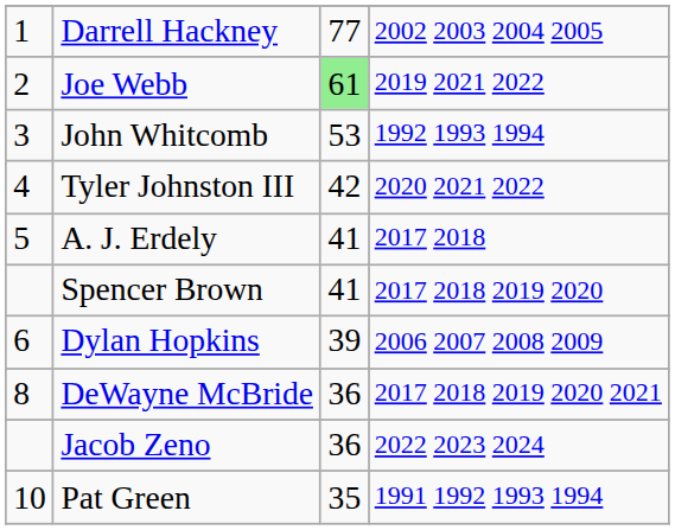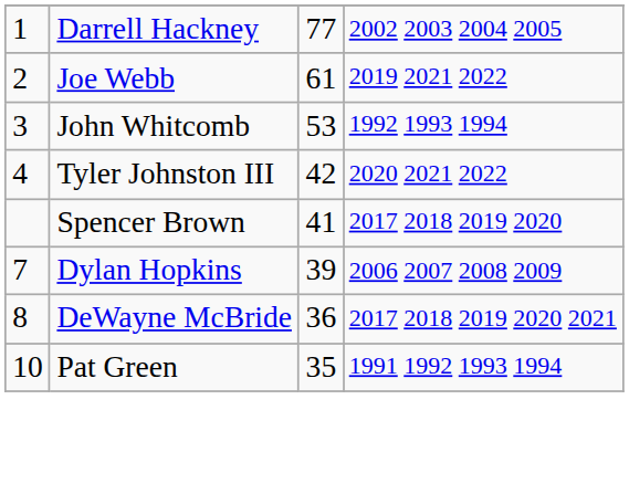 <table class="wikitable">
 <tr>
 </tr>
 <tr>
 <td>1</td>
 <td><a href='#'>Darrell Hackney</a></td>
 <td><abbr>77</abbr></td>
 <td style="font-size:80%;"><a href='#'>2002</a> <a href='#'>2003</a> <a href='#'>2004</a> <a href='#'>2005</a></td>
 </tr>
 <tr>
 <td>2</td>
 <td><a href='#'>Joe Webb</a></td>
-<td style="background: lightgreen;"><abbr>61</abbr></td>
+<td><abbr>61</abbr></td>
 <td style="font-size:80%;"><a href='#'>2019</a> <a href='#'>2021</a> <a href='#'>2022</a></td>
 </tr>
 <tr>
 <td>3</td>
 <td>John Whitcomb</td>
 <td><abbr>53</abbr></td>
 <td style="font-size:80%;"><a href='#'>1992</a> <a href='#'>1993</a> <a href='#'>1994</a></td>
 </tr>
 <tr>
 <td>4</td>
 <td>Tyler Johnston III</td>
 <td><abbr>42</abbr></td>
 <td style="font-size:80%;"><a href='#'>2020</a> <a href='#'>2021</a> <a href='#'>2022</a></td>
 </tr>
 <tr>
-<td>5</td>
-<td>A. J. Erdely</td>
-<td><abbr>41</abbr></td>
-<td style="font-size:80%;"><a href='#'>2017</a> <a href='#'>2018</a></td>
-</tr>
-<tr>
 <td></td>
 <td>Spencer Brown</td>
 <td><abbr>41</abbr></td>
 <td style="font-size:80%;"><a href='#'>2017</a> <a href='#'>2018</a> <a href='#'>2019</a> <a href='#'>2020</a></td>
 </tr>
 <tr>
-<td>6</td>
+<td>7</td>
 <td><a href='#'>Dylan Hopkins</a></td>
 <td><abbr>39</abbr></td>
 <td style="font-size:80%;"><a href='#'>2006</a> <a href='#'>2007</a> <a href='#'>2008</a> <a href='#'>2009</a></td>
 </tr>
 <tr>
 <td>8</td>
 <td><a href='#'>DeWayne McBride</a></td>
 <td><abbr>36</abbr></td>
 <td style="font-size:80%;"><a href='#'>2017</a> <a href='#'>2018</a> <a href='#'>2019</a> <a href='#'>2020</a> <a href='#'>2021</a></td>
 </tr>
 <tr>
-<td></td>
-<td><a href='#'>Jacob Zeno</a></td>
-<td><abbr>36</abbr></td>
-<td style="font-size:80%;"><a href='#'>2022</a> <a href='#'>2023</a> <a href='#'>2024</a></td>
-</tr>
-<tr>
 <td>10</td>
 <td>Pat Green</td>
 <td><abbr>35</abbr></td>
 <td style="font-size:80%;"><a href='#'>1991</a> <a href='#'>1992</a> <a href='#'>1993</a> <a href='#'>1994</a></td>
 </tr>
 </table>
